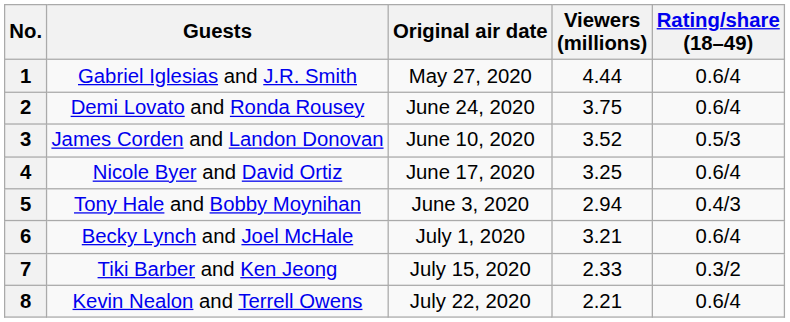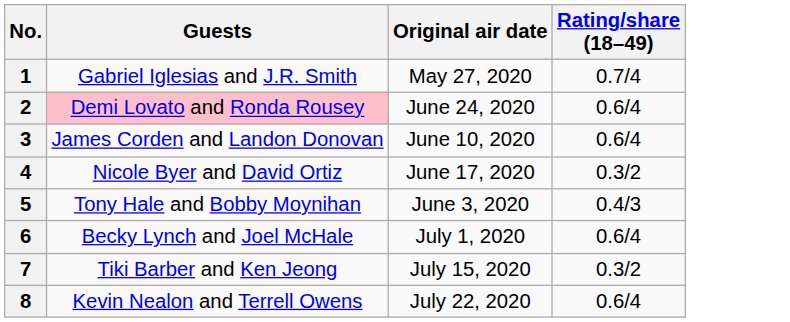 <table class="wikitable" style="text-align:center">
 <tr>
 <th>No.</th>
 <th>Guests</th>
 <th>Original air date</th>
-<th>Viewers<br>(millions)</th>
 <th><a href='#'>Rating/share</a><br>(18–49)</th>
 </tr>
 <tr>
 <th>1</th>
 <td><a href='#'>Gabriel Iglesias</a> and <a href='#'>J.R. Smith</a></td>
 <td>May 27, 2020</td>
-<td>4.44</td>
-<td>0.6/4</td>
+<td>0.7/4</td>
 </tr>
 <tr>
 <th>2</th>
-<td><a href='#'>Demi Lovato</a> and <a href='#'>Ronda Rousey</a></td>
+<td style="background: pink;"><a href='#'>Demi Lovato</a> and <a href='#'>Ronda Rousey</a></td>
 <td>June 24, 2020</td>
-<td>3.75</td>
 <td>0.6/4</td>
 </tr>
 <tr>
 <th>3</th>
 <td><a href='#'>James Corden</a> and <a href='#'>Landon Donovan</a></td>
 <td>June 10, 2020</td>
-<td>3.52</td>
-<td>0.5/3</td>
+<td>0.6/4</td>
 </tr>
 <tr>
 <th>4</th>
 <td><a href='#'>Nicole Byer</a> and <a href='#'>David Ortiz</a></td>
 <td>June 17, 2020</td>
-<td>3.25</td>
-<td>0.6/4</td>
+<td>0.3/2</td>
 </tr>
 <tr>
 <th>5</th>
 <td><a href='#'>Tony Hale</a> and <a href='#'>Bobby Moynihan</a></td>
 <td>June 3, 2020</td>
-<td>2.94</td>
 <td>0.4/3</td>
 </tr>
 <tr>
 <th>6</th>
 <td><a href='#'>Becky Lynch</a> and <a href='#'>Joel McHale</a></td>
 <td>July 1, 2020</td>
-<td>3.21</td>
 <td>0.6/4</td>
 </tr>
 <tr>
 <th>7</th>
 <td><a href='#'>Tiki Barber</a> and <a href='#'>Ken Jeong</a></td>
 <td>July 15, 2020</td>
-<td>2.33</td>
 <td>0.3/2</td>
 </tr>
 <tr>
 <th>8</th>
 <td><a href='#'>Kevin Nealon</a> and <a href='#'>Terrell Owens</a></td>
 <td>July 22, 2020</td>
-<td>2.21</td>
 <td>0.6/4</td>
 </tr>
 </table>
